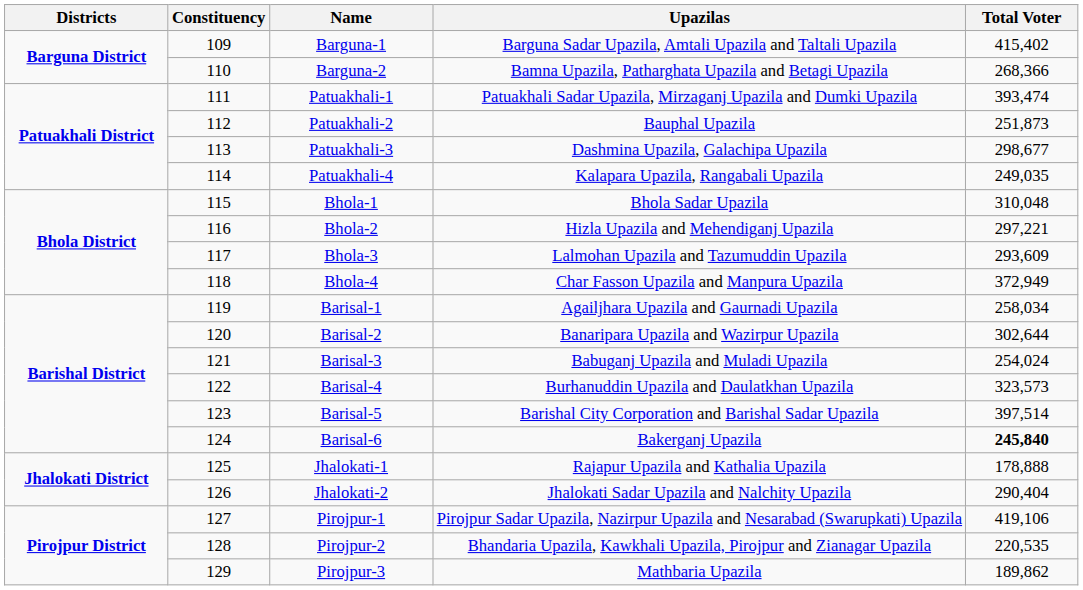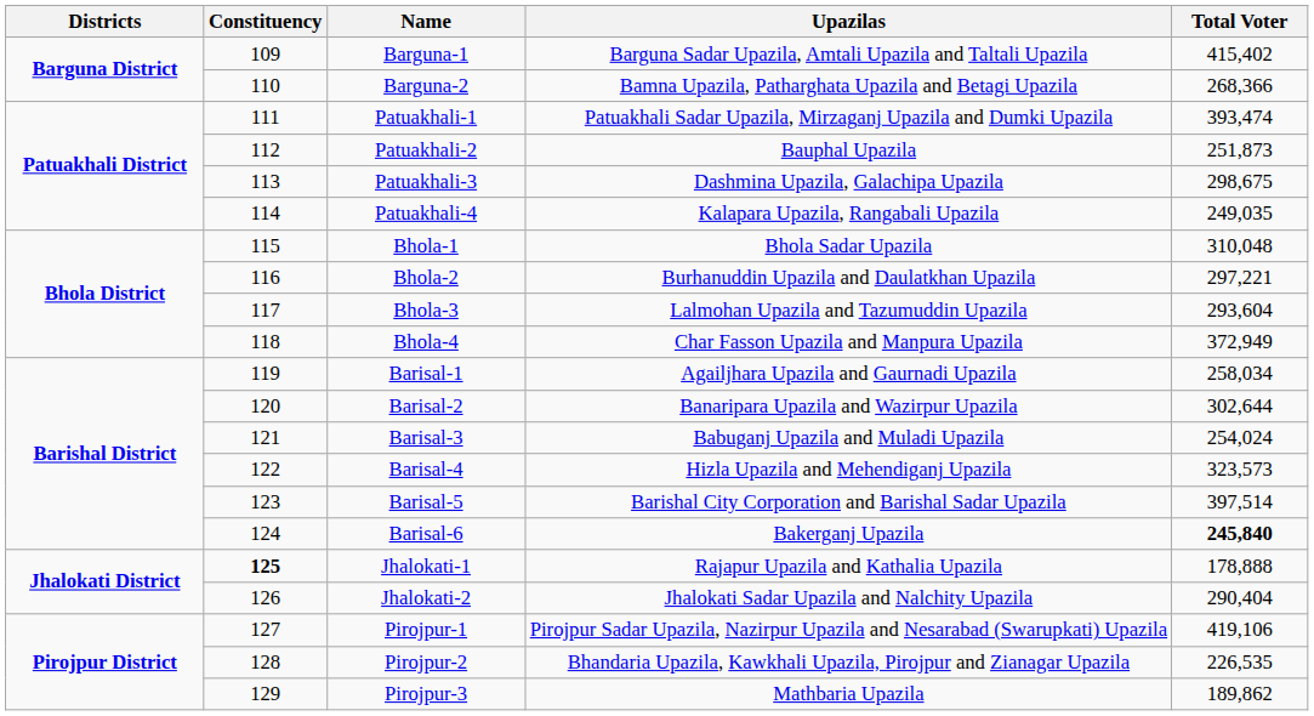 <table class=wikitable style=text-align:center>
 <tr>
 <th width=150>Districts</th>
 <th width=50>Constituency</th>
 <th width=150>Name</th>
 <th>Upazilas</th>
 <th width=100>Total Voter</th>
 </tr>
 <tr>
 <td rowspan=2 align=center><strong><a href='#'>Barguna District</a></strong></td>
 <td>109</td>
 <td><a href='#'>Barguna-1</a></td>
 <td><a href='#'>Barguna Sadar Upazila</a>, <a href='#'>Amtali Upazila</a> and <a href='#'>Taltali Upazila</a></td>
 <td>415,402</td>
 </tr>
 <tr>
 <td>110</td>
 <td><a href='#'>Barguna-2</a></td>
 <td><a href='#'>Bamna Upazila</a>, <a href='#'>Patharghata Upazila</a> and <a href='#'>Betagi Upazila</a></td>
 <td>268,366</td>
 </tr>
 <tr>
 <td rowspan=4 align=center><strong><a href='#'>Patuakhali District</a></strong></td>
 <td>111</td>
 <td><a href='#'>Patuakhali-1</a></td>
 <td><a href='#'>Patuakhali Sadar Upazila</a>, <a href='#'>Mirzaganj Upazila</a> and <a href='#'>Dumki Upazila</a></td>
 <td>393,474</td>
 </tr>
 <tr>
 <td>112</td>
 <td><a href='#'>Patuakhali-2</a></td>
 <td><a href='#'>Bauphal Upazila</a></td>
 <td>251,873</td>
 </tr>
 <tr>
 <td>113</td>
 <td><a href='#'>Patuakhali-3</a></td>
 <td><a href='#'>Dashmina Upazila</a>, <a href='#'>Galachipa Upazila</a></td>
-<td>298,677</td>
+<td>298,675</td>
 </tr>
 <tr>
 <td>114</td>
 <td><a href='#'>Patuakhali-4</a></td>
 <td><a href='#'>Kalapara Upazila</a>, <a href='#'>Rangabali Upazila</a></td>
 <td>249,035</td>
 </tr>
 <tr>
 <td rowspan=4 align=center><strong><a href='#'>Bhola District</a></strong></td>
 <td>115</td>
 <td><a href='#'>Bhola-1</a></td>
 <td><a href='#'>Bhola Sadar Upazila</a></td>
 <td>310,048</td>
 </tr>
 <tr>
 <td>116</td>
 <td><a href='#'>Bhola-2</a></td>
-<td><a href='#'>Hizla Upazila</a> and <a href='#'>Mehendiganj Upazila</a></td>
+<td><a href='#'>Burhanuddin Upazila</a> and <a href='#'>Daulatkhan Upazila</a></td>
 <td>297,221</td>
 </tr>
 <tr>
 <td>117</td>
 <td><a href='#'>Bhola-3</a></td>
 <td><a href='#'>Lalmohan Upazila</a> and <a href='#'>Tazumuddin Upazila</a></td>
-<td>293,609</td>
+<td>293,604</td>
 </tr>
 <tr>
 <td>118</td>
 <td><a href='#'>Bhola-4</a></td>
 <td><a href='#'>Char Fasson Upazila</a> and <a href='#'>Manpura Upazila</a></td>
 <td>372,949</td>
 </tr>
 <tr>
 <td rowspan=6 align=center><strong><a href='#'>Barishal District</a></strong></td>
 <td>119</td>
 <td><a href='#'>Barisal-1</a></td>
 <td><a href='#'>Agailjhara Upazila</a> and <a href='#'>Gaurnadi Upazila</a></td>
 <td>258,034</td>
 </tr>
 <tr>
 <td>120</td>
 <td><a href='#'>Barisal-2</a></td>
 <td><a href='#'>Banaripara Upazila</a> and <a href='#'>Wazirpur Upazila</a></td>
 <td>302,644</td>
 </tr>
 <tr>
 <td>121</td>
 <td><a href='#'>Barisal-3</a></td>
 <td><a href='#'>Babuganj Upazila</a> and <a href='#'>Muladi Upazila</a></td>
 <td>254,024</td>
 </tr>
 <tr>
 <td>122</td>
 <td><a href='#'>Barisal-4</a></td>
-<td><a href='#'>Burhanuddin Upazila</a> and <a href='#'>Daulatkhan Upazila</a></td>
+<td><a href='#'>Hizla Upazila</a> and <a href='#'>Mehendiganj Upazila</a></td>
 <td>323,573</td>
 </tr>
 <tr>
 <td>123</td>
 <td><a href='#'>Barisal-5</a></td>
 <td><a href='#'>Barishal City Corporation</a> and <a href='#'>Barishal Sadar Upazila</a></td>
 <td>397,514</td>
 </tr>
 <tr>
 <td>124</td>
 <td><a href='#'>Barisal-6</a></td>
 <td><a href='#'>Bakerganj Upazila</a></td>
 <td><strong>245,840</strong></td>
 </tr>
 <tr>
 <td rowspan=2 align=center><strong><a href='#'>Jhalokati District</a></strong></td>
-<td>125</td>
+<td><strong>125</strong></td>
 <td><a href='#'>Jhalokati-1</a></td>
 <td><a href='#'>Rajapur Upazila</a> and <a href='#'>Kathalia Upazila</a></td>
 <td>178,888</td>
 </tr>
 <tr>
 <td>126</td>
 <td><a href='#'>Jhalokati-2</a></td>
 <td><a href='#'>Jhalokati Sadar Upazila</a> and <a href='#'>Nalchity Upazila</a></td>
 <td>290,404</td>
 </tr>
 <tr>
 <td rowspan=3 align=center><strong><a href='#'>Pirojpur District</a></strong></td>
 <td>127</td>
 <td><a href='#'>Pirojpur-1</a></td>
 <td><a href='#'>Pirojpur Sadar Upazila</a>, <a href='#'>Nazirpur Upazila</a> and <a href='#'>Nesarabad (Swarupkati) Upazila</a></td>
 <td>419,106</td>
 </tr>
 <tr>
 <td>128</td>
 <td><a href='#'>Pirojpur-2</a></td>
 <td><a href='#'>Bhandaria Upazila</a>, <a href='#'>Kawkhali Upazila, Pirojpur</a> and <a href='#'>Zianagar Upazila</a></td>
-<td>220,535</td>
+<td>226,535</td>
 </tr>
 <tr>
 <td>129</td>
 <td><a href='#'>Pirojpur-3</a></td>
 <td><a href='#'>Mathbaria Upazila</a></td>
 <td>189,862</td>
 </tr>
 </table>
